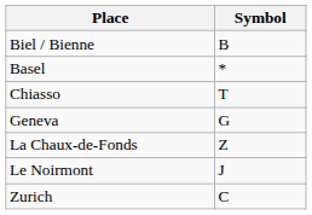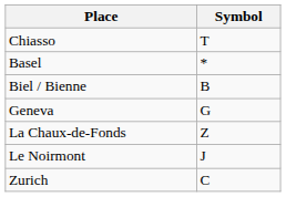 <table class="wikitable" style="float:right;margin-top:auto;width:auto;min-width:300px">
 <tr>
 <th scope="col">Place</th>
 <th scope="col">Symbol</th>
 </tr>
 <tr>
-<td>Biel / Bienne</td>
-<td>B</td>
+<td>Chiasso</td>
+<td>T</td>
 </tr>
 <tr>
 <td>Basel</td>
 <td>*</td>
 </tr>
 <tr>
-<td>Chiasso</td>
-<td>T</td>
+<td>Biel / Bienne</td>
+<td>B</td>
 </tr>
 <tr>
 <td>Geneva</td>
 <td>G</td>
 </tr>
 <tr>
 <td>La Chaux-de-Fonds</td>
 <td>Z</td>
 </tr>
 <tr>
 <td>Le Noirmont</td>
 <td>J</td>
 </tr>
 <tr>
 <td>Zurich</td>
 <td>C</td>
 </tr>
 </table>
